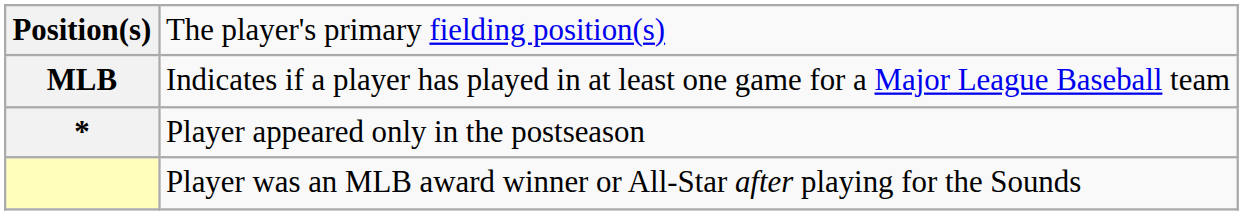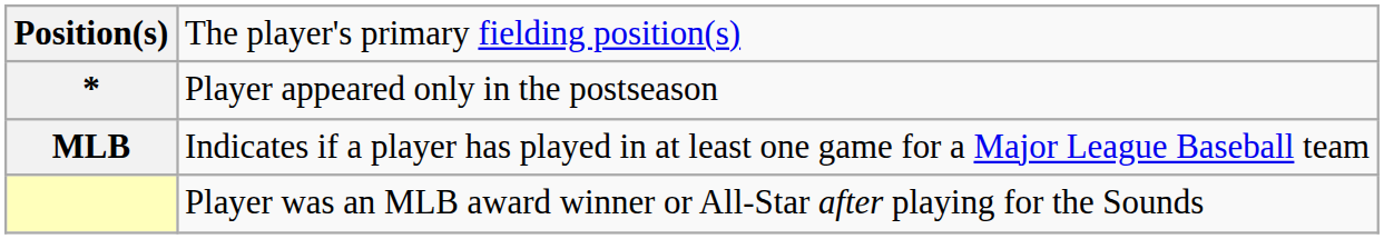 <table class="wikitable plainrowheaders" style="font-size:85%">
 <tr>
 <th scope="row" style="text-align:center"><strong>Position(s)</strong></th>
 <td>The player's primary <a href='#'>fielding position(s)</a></td>
 </tr>
 <tr>
+<th scope="row" style="text-align:center">*</th>
+<td>Player appeared only in the postseason</td>
+</tr>
+<tr>
 <th scope="row" style="text-align:center"><strong>MLB</strong></th>
 <td>Indicates if a player has played in at least one game for a <a href='#'>Major League Baseball</a> team</td>
-</tr>
-<tr>
-<th scope="row" style="text-align:center">*</th>
-<td>Player appeared only in the postseason</td>
 </tr>
 <tr>
 <th scope="row" style="text-align:center; background-color:#FFFFBB"></th>
 <td>Player was an MLB award winner or All-Star <em>after</em> playing for the Sounds</td>
 </tr>
 </table>
